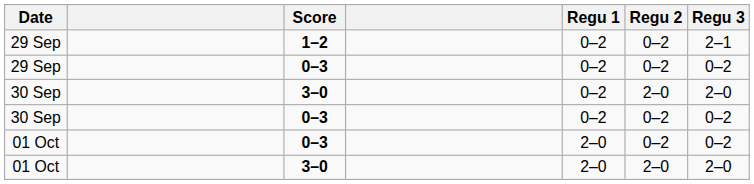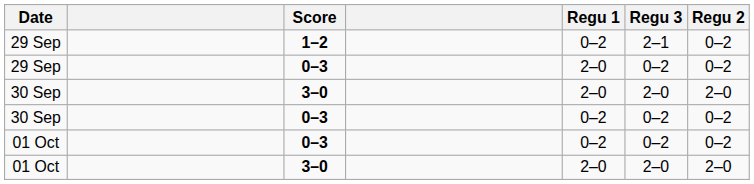 <table class="wikitable" style="text-align: center; font-size:90% ">
 <tr>
 <th width="50">Date</th>
 <th align="right" width="190"></th>
 <th width="50">Score</th>
 <th align="left" width="190"></th>
 <th width="50">Regu 1</th>
+<th width="50">Regu 3</th>
 <th width="50">Regu 2</th>
-<th width="50">Regu 3</th>
 </tr>
 <tr>
 <td>29 Sep</td>
 <td align=right></td>
 <td align=center><strong>1–2</strong></td>
 <td align=left><strong></strong></td>
 <td>0–2</td>
+<td>2–1</td>
 <td>0–2</td>
-<td>2–1</td>
 </tr>
 <tr>
 <td>29 Sep</td>
 <td align=right></td>
 <td align=center><strong>0–3</strong></td>
 <td align=left><strong></strong></td>
-<td>0–2</td>
+<td>2–0</td>
 <td>0–2</td>
 <td>0–2</td>
 </tr>
 <tr>
 <td>30 Sep</td>
 <td align=right><strong></strong></td>
 <td align=center><strong>3–0</strong></td>
 <td align=left></td>
-<td>0–2</td>
+<td>2–0</td>
 <td>2–0</td>
 <td>2–0</td>
 </tr>
 <tr>
 <td>30 Sep</td>
 <td align=right></td>
 <td align=center><strong>0–3</strong></td>
 <td align=left><strong></strong></td>
 <td>0–2</td>
 <td>0–2</td>
 <td>0–2</td>
 </tr>
 <tr>
 <td>01 Oct</td>
 <td align=right></td>
 <td align=center><strong>0–3</strong></td>
 <td align=left><strong></strong></td>
-<td>2–0</td>
+<td>0–2</td>
 <td>0–2</td>
 <td>0–2</td>
 </tr>
 <tr>
 <td>01 Oct</td>
 <td align=right><strong></strong></td>
 <td align=center><strong>3–0</strong></td>
 <td align=left></td>
 <td>2–0</td>
 <td>2–0</td>
 <td>2–0</td>
 </tr>
 </table>
